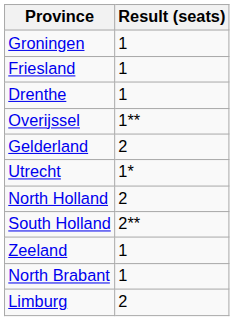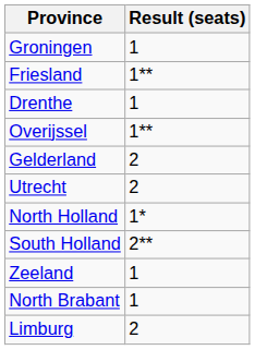 <table class="wikitable">
 <tr>
 <th>Province</th>
 <th>Result (seats)</th>
 </tr>
 <tr>
 <td><a href='#'>Groningen</a></td>
 <td>1</td>
 </tr>
 <tr>
 <td><a href='#'>Friesland</a></td>
-<td>1</td>
+<td>1**</td>
 </tr>
 <tr>
 <td><a href='#'>Drenthe</a></td>
 <td>1</td>
 </tr>
 <tr>
 <td><a href='#'>Overijssel</a></td>
 <td>1**</td>
 </tr>
 <tr>
 <td><a href='#'>Gelderland</a></td>
 <td>2</td>
 </tr>
 <tr>
 <td><a href='#'>Utrecht</a></td>
-<td>1*</td>
+<td>2</td>
 </tr>
 <tr>
 <td><a href='#'>North Holland</a></td>
-<td>2</td>
+<td>1*</td>
 </tr>
 <tr>
 <td><a href='#'>South Holland</a></td>
 <td>2**</td>
 </tr>
 <tr>
 <td><a href='#'>Zeeland</a></td>
 <td>1</td>
 </tr>
 <tr>
 <td><a href='#'>North Brabant</a></td>
 <td>1</td>
 </tr>
 <tr>
 <td><a href='#'>Limburg</a></td>
 <td>2</td>
 </tr>
 </table>
